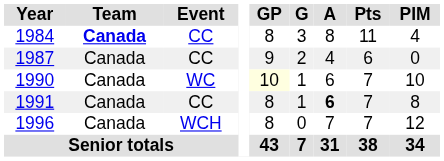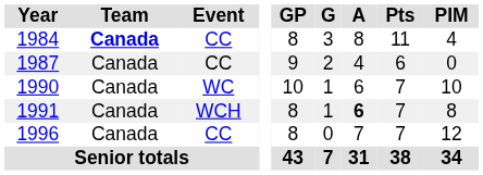 <table border="0" cellpadding="1" cellspacing="0" style="text-align:center; min-width:25em">
 <tr ALIGN="center" bgcolor="#e0e0e0">
 <th>Year</th>
 <th>Team</th>
 <th>Event</th>
 <th rowspan="99" bgcolor="#ffffff"> </th>
 <th>GP</th>
 <th>G</th>
 <th>A</th>
 <th>Pts</th>
 <th>PIM</th>
 </tr>
 <tr>
 <td><a href='#'>1984</a></td>
 <td><strong><a href='#'>Canada</a></strong></td>
 <td><a href='#'>CC</a></td>
 <td>8</td>
 <td>3</td>
 <td>8</td>
 <td>11</td>
 <td>4</td>
 </tr>
 <tr bgcolor="#f0f0f0">
 <td><a href='#'>1987</a></td>
 <td>Canada</td>
 <td>CC</td>
 <td>9</td>
 <td>2</td>
 <td>4</td>
 <td>6</td>
 <td>0</td>
 </tr>
 <tr>
 <td><a href='#'>1990</a></td>
 <td>Canada</td>
 <td><a href='#'>WC</a></td>
-<td style="background: lightyellow;">10</td>
+<td>10</td>
 <td>1</td>
 <td>6</td>
 <td>7</td>
 <td>10</td>
 </tr>
 <tr bgcolor="#f0f0f0">
 <td><a href='#'>1991</a></td>
 <td>Canada</td>
-<td>CC</td>
+<td><a href='#'>WCH</a></td>
 <td>8</td>
 <td>1</td>
 <td><strong>6</strong></td>
 <td>7</td>
 <td>8</td>
 </tr>
 <tr>
 <td><a href='#'>1996</a></td>
 <td>Canada</td>
-<td><a href='#'>WCH</a></td>
+<td><a href='#'>CC</a></td>
 <td>8</td>
 <td>0</td>
 <td>7</td>
 <td>7</td>
 <td>12</td>
 </tr>
 <tr style="background:#e0e0e0;">
 <th colspan="3">Senior totals</th>
 <th>43</th>
 <th>7</th>
 <th>31</th>
 <th>38</th>
 <th>34</th>
 </tr>
 </table>
